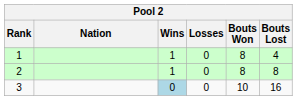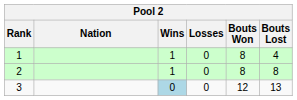 <table class="wikitable" style="text-align:center">
 <tr>
 <th colspan=6 align=center><strong>Pool 2</strong></th>
 </tr>
 <tr>
 <th width="20">Rank</th>
 <th width="190">Nation</th>
 <th width="20">Wins</th>
 <th width="20">Losses</th>
 <th width="20">Bouts Won</th>
 <th width="20">Bouts Lost</th>
 </tr>
 <tr bgcolor=ccffcc>
 <td>1</td>
 <td align=left></td>
 <td>1</td>
 <td>0</td>
 <td>8</td>
 <td>4</td>
 </tr>
 <tr bgcolor=ccffcc>
 <td>2</td>
 <td align=left></td>
 <td>1</td>
 <td>0</td>
 <td>8</td>
 <td>8</td>
 </tr>
 <tr>
 <td>3</td>
 <td align=left></td>
 <td style="background: lightblue;">0</td>
 <td>0</td>
-<td>10</td>
-<td>16</td>
+<td>12</td>
+<td>13</td>
 </tr>
 </table>
